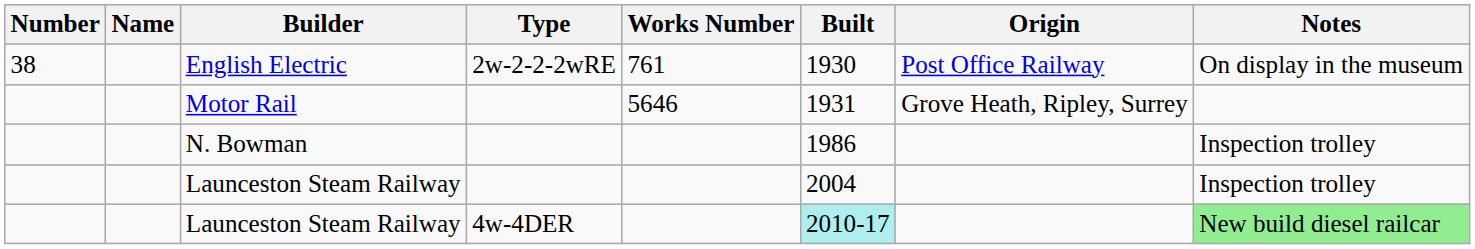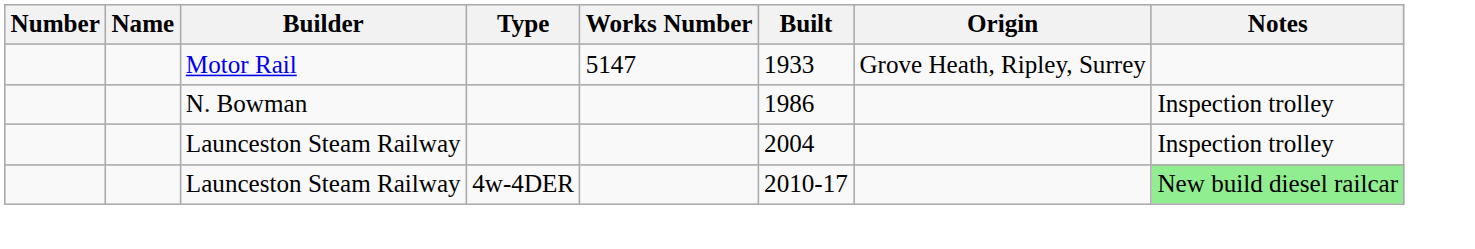 <table class="wikitable sortable">
 <tr>
 <th>Number</th>
 <th>Name</th>
 <th>Builder</th>
 <th>Type</th>
 <th>Works Number</th>
 <th>Built</th>
 <th>Origin</th>
 <th>Notes</th>
 </tr>
 <tr>
-<td>38</td>
-<td></td>
-<td><a href='#'>English Electric</a></td>
-<td>2w-2-2-2wRE</td>
-<td>761</td>
-<td>1930</td>
-<td><a href='#'>Post Office Railway</a></td>
-<td>On display in the museum</td>
-</tr>
-<tr>
 <td></td>
 <td></td>
 <td><a href='#'>Motor Rail</a></td>
 <td></td>
-<td>5646</td>
-<td>1931</td>
+<td>5147</td>
+<td>1933</td>
 <td>Grove Heath, Ripley, Surrey</td>
 <td></td>
 </tr>
 <tr>
 <td></td>
 <td></td>
 <td>N. Bowman</td>
 <td></td>
 <td></td>
 <td>1986</td>
 <td></td>
 <td>Inspection trolley</td>
 </tr>
 <tr>
 <td></td>
 <td></td>
 <td>Launceston Steam Railway</td>
 <td></td>
 <td></td>
 <td>2004</td>
 <td></td>
 <td>Inspection trolley</td>
 </tr>
 <tr>
 <td></td>
 <td></td>
 <td>Launceston Steam Railway</td>
 <td>4w-4DER</td>
 <td></td>
-<td style="background: paleturquoise;">2010-17</td>
+<td>2010-17</td>
 <td></td>
 <td style="background: lightgreen;">New build diesel railcar</td>
 </tr>
 </table>
